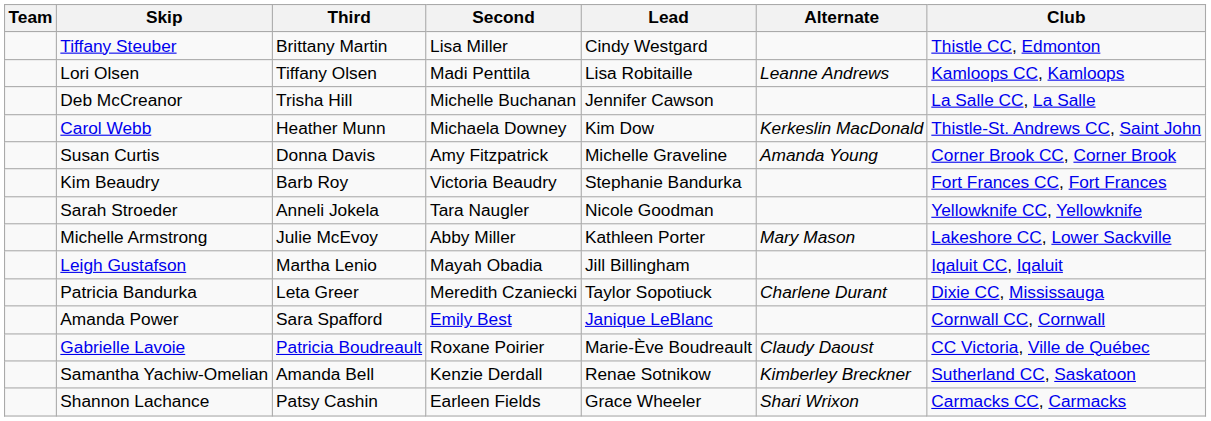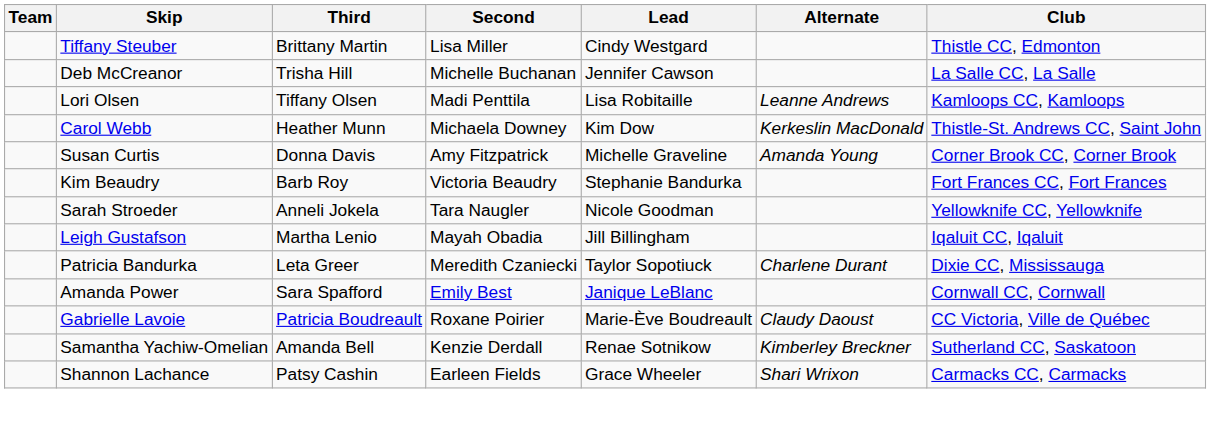 <table class="wikitable">
 <tr>
 <th scope="col">Team</th>
 <th scope="col">Skip</th>
 <th scope="col">Third</th>
 <th scope="col">Second</th>
 <th scope="col">Lead</th>
 <th scope="col">Alternate</th>
 <th scope="col">Club</th>
 </tr>
 <tr>
 <td></td>
 <td><a href='#'>Tiffany Steuber</a></td>
 <td>Brittany Martin</td>
 <td>Lisa Miller</td>
 <td>Cindy Westgard</td>
 <td></td>
 <td><a href='#'>Thistle CC</a>, <a href='#'>Edmonton</a></td>
 </tr>
 <tr>
 <td></td>
+<td>Deb McCreanor</td>
+<td>Trisha Hill</td>
+<td>Michelle Buchanan</td>
+<td>Jennifer Cawson</td>
+<td></td>
+<td><a href='#'>La Salle CC</a>, <a href='#'>La Salle</a></td>
+</tr>
+<tr>
+<td></td>
 <td>Lori Olsen</td>
 <td>Tiffany Olsen</td>
 <td>Madi Penttila</td>
 <td>Lisa Robitaille</td>
 <td><em>Leanne Andrews</em></td>
 <td><a href='#'>Kamloops CC</a>, <a href='#'>Kamloops</a></td>
-</tr>
-<tr>
-<td></td>
-<td>Deb McCreanor</td>
-<td>Trisha Hill</td>
-<td>Michelle Buchanan</td>
-<td>Jennifer Cawson</td>
-<td></td>
-<td><a href='#'>La Salle CC</a>, <a href='#'>La Salle</a></td>
 </tr>
 <tr>
 <td></td>
 <td><a href='#'>Carol Webb</a></td>
 <td>Heather Munn</td>
 <td>Michaela Downey</td>
 <td>Kim Dow</td>
 <td><em>Kerkeslin MacDonald</em></td>
 <td><a href='#'>Thistle-St. Andrews CC</a>, <a href='#'>Saint John</a></td>
 </tr>
 <tr>
 <td></td>
 <td>Susan Curtis</td>
 <td>Donna Davis</td>
 <td>Amy Fitzpatrick</td>
 <td>Michelle Graveline</td>
 <td><em>Amanda Young</em></td>
 <td><a href='#'>Corner Brook CC</a>, <a href='#'>Corner Brook</a></td>
 </tr>
 <tr>
 <td></td>
 <td>Kim Beaudry</td>
 <td>Barb Roy</td>
 <td>Victoria Beaudry</td>
 <td>Stephanie Bandurka</td>
 <td></td>
 <td><a href='#'>Fort Frances CC</a>, <a href='#'>Fort Frances</a></td>
 </tr>
 <tr>
 <td></td>
 <td>Sarah Stroeder</td>
 <td>Anneli Jokela</td>
 <td>Tara Naugler</td>
 <td>Nicole Goodman</td>
 <td></td>
 <td><a href='#'>Yellowknife CC</a>, <a href='#'>Yellowknife</a></td>
-</tr>
-<tr>
-<td></td>
-<td>Michelle Armstrong</td>
-<td>Julie McEvoy</td>
-<td>Abby Miller</td>
-<td>Kathleen Porter</td>
-<td><em>Mary Mason</em></td>
-<td><a href='#'>Lakeshore CC</a>, <a href='#'>Lower Sackville</a></td>
 </tr>
 <tr>
 <td></td>
 <td><a href='#'>Leigh Gustafson</a></td>
 <td>Martha Lenio</td>
 <td>Mayah Obadia</td>
 <td>Jill Billingham</td>
 <td></td>
 <td><a href='#'>Iqaluit CC</a>, <a href='#'>Iqaluit</a></td>
 </tr>
 <tr>
 <td></td>
 <td>Patricia Bandurka</td>
 <td>Leta Greer</td>
 <td>Meredith Czaniecki</td>
 <td>Taylor Sopotiuck</td>
 <td><em>Charlene Durant</em></td>
 <td><a href='#'>Dixie CC</a>, <a href='#'>Mississauga</a></td>
 </tr>
 <tr>
 <td></td>
 <td>Amanda Power</td>
 <td>Sara Spafford</td>
 <td><a href='#'>Emily Best</a></td>
 <td><a href='#'>Janique LeBlanc</a></td>
 <td></td>
 <td><a href='#'>Cornwall CC</a>, <a href='#'>Cornwall</a></td>
 </tr>
 <tr>
 <td></td>
 <td><a href='#'>Gabrielle Lavoie</a></td>
 <td><a href='#'>Patricia Boudreault</a></td>
 <td>Roxane Poirier</td>
 <td>Marie-Ève Boudreault</td>
 <td><em>Claudy Daoust</em></td>
 <td><a href='#'>CC Victoria</a>, <a href='#'>Ville de Québec</a></td>
 </tr>
 <tr>
 <td></td>
 <td>Samantha Yachiw-Omelian</td>
 <td>Amanda Bell</td>
 <td>Kenzie Derdall</td>
 <td>Renae Sotnikow</td>
 <td><em>Kimberley Breckner</em></td>
 <td><a href='#'>Sutherland CC</a>, <a href='#'>Saskatoon</a></td>
 </tr>
 <tr>
 <td></td>
 <td>Shannon Lachance</td>
 <td>Patsy Cashin</td>
 <td>Earleen Fields</td>
 <td>Grace Wheeler</td>
 <td><em>Shari Wrixon</em></td>
 <td><a href='#'>Carmacks CC</a>, <a href='#'>Carmacks</a></td>
 </tr>
 </table>
